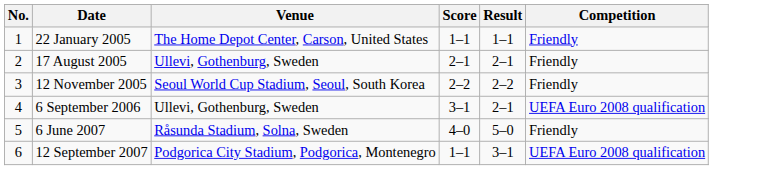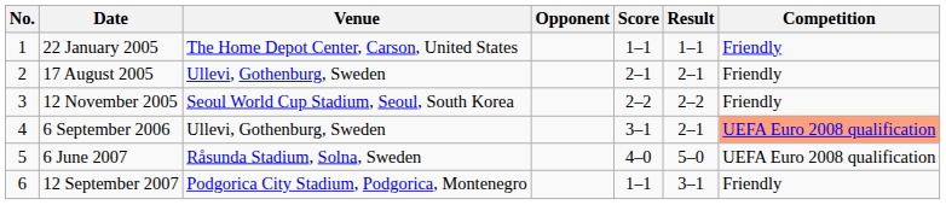 <table class="wikitable sortable">
 <tr>
 <th scope="col">No.</th>
 <th scope="col">Date</th>
 <th scope="col">Venue</th>
+<th scope="col">Opponent</th>
 <th scope="col">Score</th>
 <th scope="col">Result</th>
 <th scope="col">Competition</th>
 </tr>
 <tr>
 <td align="center">1</td>
 <td>22 January 2005</td>
 <td><a href='#'>The Home Depot Center</a>, <a href='#'>Carson</a>, United States</td>
+<td></td>
 <td align="center">1–1</td>
 <td align="center">1–1</td>
 <td><a href='#'>Friendly</a></td>
 </tr>
 <tr>
 <td align="center">2</td>
 <td>17 August 2005</td>
 <td><a href='#'>Ullevi</a>, <a href='#'>Gothenburg</a>, Sweden</td>
+<td></td>
 <td align="center">2–1</td>
 <td align="center">2–1</td>
 <td>Friendly</td>
 </tr>
 <tr>
 <td align="center">3</td>
 <td>12 November 2005</td>
 <td><a href='#'>Seoul World Cup Stadium</a>, <a href='#'>Seoul</a>, South Korea</td>
+<td></td>
 <td align="center">2–2</td>
 <td align="center">2–2</td>
 <td>Friendly</td>
 </tr>
 <tr>
 <td align="center">4</td>
 <td>6 September 2006</td>
 <td>Ullevi, Gothenburg, Sweden</td>
+<td></td>
 <td align="center">3–1</td>
 <td align="center">2–1</td>
-<td><a href='#'>UEFA Euro 2008 qualification</a></td>
+<td style="background: lightsalmon;"><a href='#'>UEFA Euro 2008 qualification</a></td>
 </tr>
 <tr>
 <td align="center">5</td>
 <td>6 June 2007</td>
 <td><a href='#'>Råsunda Stadium</a>, <a href='#'>Solna</a>, Sweden</td>
+<td></td>
 <td align="center">4–0</td>
 <td align="center">5–0</td>
-<td>Friendly</td>
+<td>UEFA Euro 2008 qualification</td>
 </tr>
 <tr>
 <td align="center">6</td>
 <td>12 September 2007</td>
 <td><a href='#'>Podgorica City Stadium</a>, <a href='#'>Podgorica</a>, Montenegro</td>
+<td></td>
 <td align="center">1–1</td>
 <td align="center">3–1</td>
-<td><a href='#'>UEFA Euro 2008 qualification</a></td>
+<td>Friendly</td>
 </tr>
 </table>
